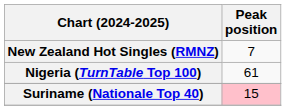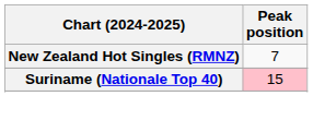 <table class="wikitable sortable plainrowheaders" style="text-align:center">
 <tr>
 <th scope="col">Chart (2024-2025)</th>
 <th scope="col">Peak<br>position</th>
 </tr>
 <tr>
 <th scope="row">New Zealand Hot Singles (<a href='#'>RMNZ</a>)</th>
 <td>7</td>
-</tr>
-<tr>
-<th scope="row">Nigeria (<a href='#'><em>TurnTable</em> Top 100</a>)</th>
-<td>61</td>
 </tr>
 <tr>
 </tr>
 <tr>
 <th scope="row">Suriname (<a href='#'>Nationale Top 40</a>)</th>
 <td style="background: pink;">15</td>
 </tr>
 <tr>
 </tr>
 <tr>
 </tr>
 <tr>
 </tr>
 </table>
